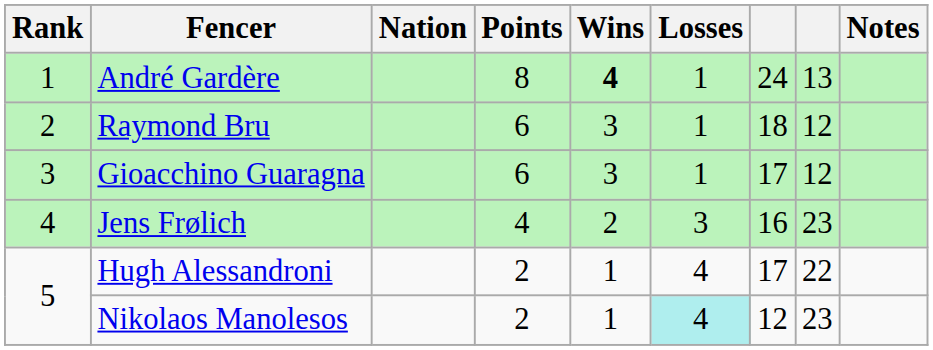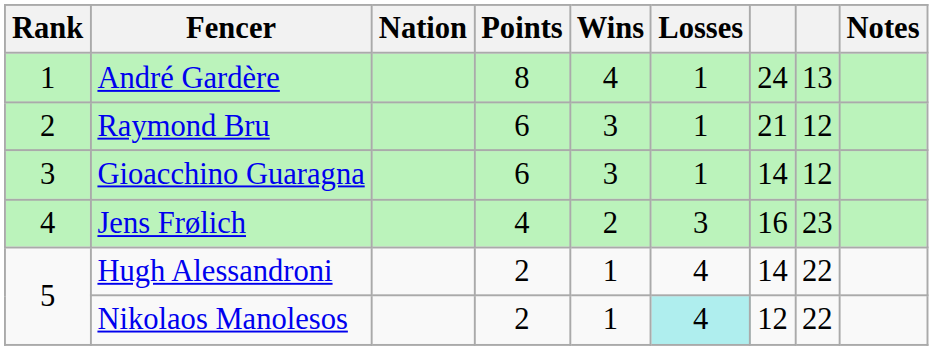 <table class="wikitable sortable" style="text-align: center;">
 <tr>
 <th>Rank</th>
 <th>Fencer</th>
 <th>Nation</th>
 <th>Points</th>
 <th>Wins</th>
 <th>Losses</th>
 <th></th>
 <th></th>
 <th>Notes</th>
 </tr>
 <tr style="background:#bbf3bb;">
 <td>1</td>
 <td align=left><a href='#'>André Gardère</a></td>
 <td align=left></td>
 <td>8</td>
-<td><strong>4</strong></td>
+<td>4</td>
 <td>1</td>
 <td>24</td>
 <td>13</td>
 <td></td>
 </tr>
 <tr style="background:#bbf3bb;">
 <td>2</td>
 <td align=left><a href='#'>Raymond Bru</a></td>
 <td align=left></td>
 <td>6</td>
 <td>3</td>
 <td>1</td>
-<td>18</td>
+<td>21</td>
 <td>12</td>
 <td></td>
 </tr>
 <tr style="background:#bbf3bb;">
 <td>3</td>
 <td align=left><a href='#'>Gioacchino Guaragna</a></td>
 <td align=left></td>
 <td>6</td>
 <td>3</td>
 <td>1</td>
-<td>17</td>
+<td>14</td>
 <td>12</td>
 <td></td>
 </tr>
 <tr style="background:#bbf3bb;">
 <td>4</td>
 <td align=left><a href='#'>Jens Frølich</a></td>
 <td align=left></td>
 <td>4</td>
 <td>2</td>
 <td>3</td>
 <td>16</td>
 <td>23</td>
 <td></td>
 </tr>
 <tr>
 <td rowspan=2>5</td>
 <td align=left><a href='#'>Hugh Alessandroni</a></td>
 <td align=left></td>
 <td>2</td>
 <td>1</td>
 <td>4</td>
-<td>17</td>
+<td>14</td>
 <td>22</td>
 <td></td>
 </tr>
 <tr>
 <td align=left><a href='#'>Nikolaos Manolesos</a></td>
 <td align=left></td>
 <td>2</td>
 <td>1</td>
 <td style="background: paleturquoise;">4</td>
 <td>12</td>
-<td>23</td>
+<td>22</td>
 <td></td>
 </tr>
 </table>
